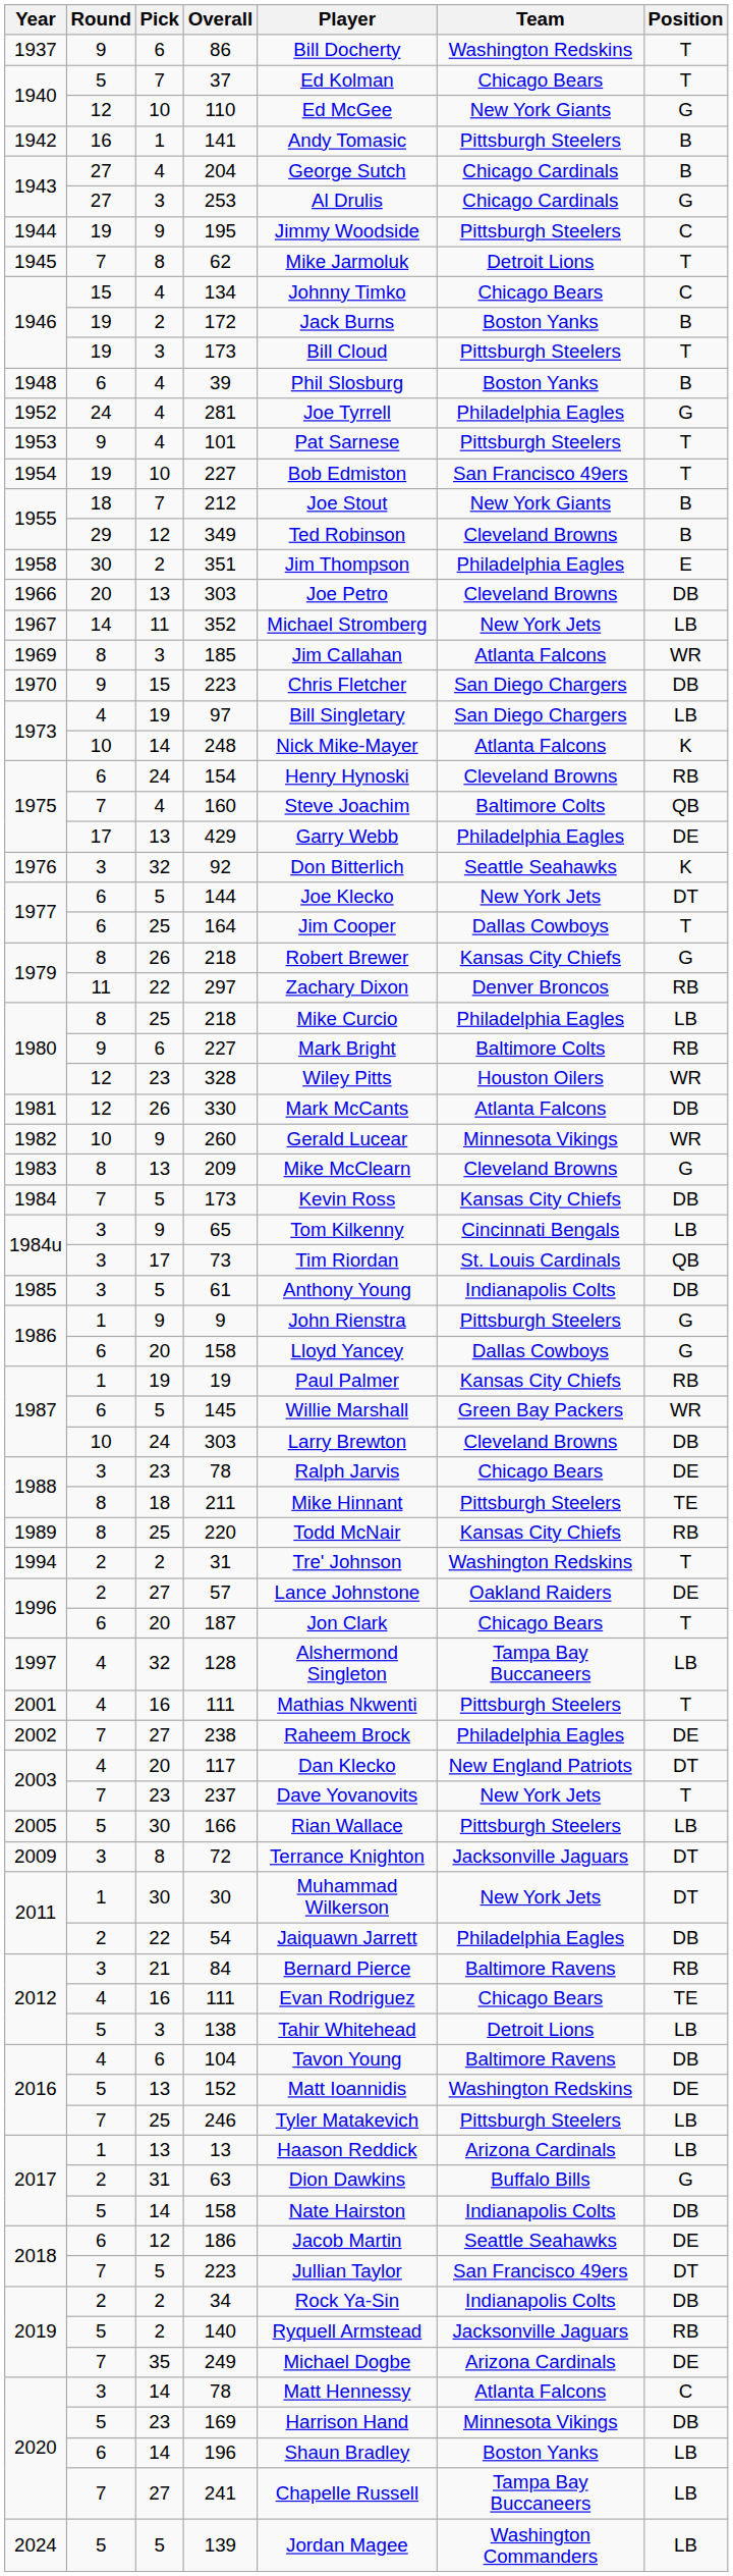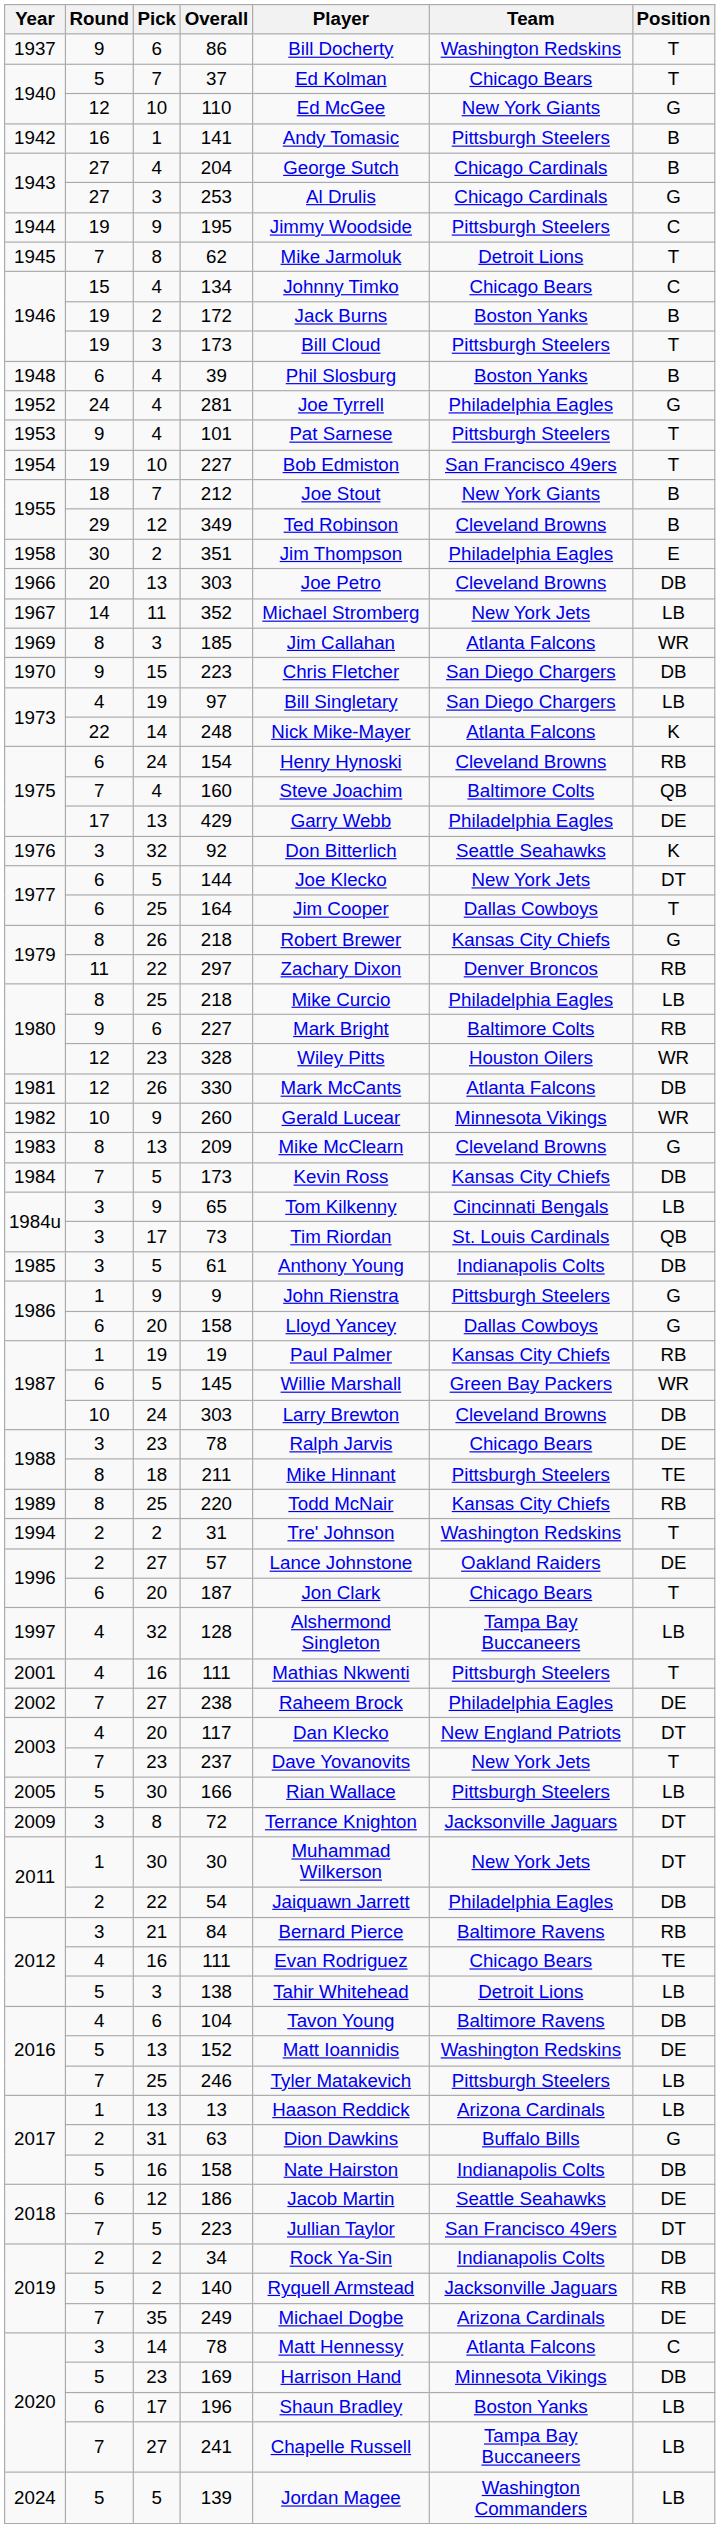 <table class="wikitable sortable" style="text-align: center;">
 <tr>
 <th>Year</th>
 <th>Round</th>
 <th>Pick</th>
 <th>Overall</th>
 <th>Player</th>
 <th>Team</th>
 <th>Position</th>
 </tr>
 <tr>
 <td>1937</td>
 <td>9</td>
 <td>6</td>
 <td>86</td>
 <td><a href='#'>Bill Docherty</a></td>
 <td><a href='#'>Washington Redskins</a></td>
 <td>T</td>
 </tr>
 <tr>
 <td rowspan="2">1940</td>
 <td>5</td>
 <td>7</td>
 <td>37</td>
 <td><a href='#'>Ed Kolman</a></td>
 <td><a href='#'>Chicago Bears</a></td>
 <td>T</td>
 </tr>
 <tr>
 <td>12</td>
 <td>10</td>
 <td>110</td>
 <td><a href='#'>Ed McGee</a></td>
 <td><a href='#'>New York Giants</a></td>
 <td>G</td>
 </tr>
 <tr>
 <td>1942</td>
 <td>16</td>
 <td>1</td>
 <td>141</td>
 <td><a href='#'>Andy Tomasic</a></td>
 <td><a href='#'>Pittsburgh Steelers</a></td>
 <td>B</td>
 </tr>
 <tr>
 <td rowspan="2">1943</td>
 <td>27</td>
 <td>4</td>
 <td>204</td>
 <td><a href='#'>George Sutch</a></td>
 <td><a href='#'>Chicago Cardinals</a></td>
 <td>B</td>
 </tr>
 <tr>
 <td>27</td>
 <td>3</td>
 <td>253</td>
 <td><a href='#'>Al Drulis</a></td>
 <td><a href='#'>Chicago Cardinals</a></td>
 <td>G</td>
 </tr>
 <tr>
 <td>1944</td>
 <td>19</td>
 <td>9</td>
 <td>195</td>
 <td><a href='#'>Jimmy Woodside</a></td>
 <td><a href='#'>Pittsburgh Steelers</a></td>
 <td>C</td>
 </tr>
 <tr>
 <td>1945</td>
 <td>7</td>
 <td>8</td>
 <td>62</td>
 <td><a href='#'>Mike Jarmoluk</a></td>
 <td><a href='#'>Detroit Lions</a></td>
 <td>T</td>
 </tr>
 <tr>
 <td rowspan="3">1946</td>
 <td>15</td>
 <td>4</td>
 <td>134</td>
 <td><a href='#'>Johnny Timko</a></td>
 <td><a href='#'>Chicago Bears</a></td>
 <td>C</td>
 </tr>
 <tr>
 <td>19</td>
 <td>2</td>
 <td>172</td>
 <td><a href='#'>Jack Burns</a></td>
 <td><a href='#'>Boston Yanks</a></td>
 <td>B</td>
 </tr>
 <tr>
 <td>19</td>
 <td>3</td>
 <td>173</td>
 <td><a href='#'>Bill Cloud</a></td>
 <td><a href='#'>Pittsburgh Steelers</a></td>
 <td>T</td>
 </tr>
 <tr>
 <td>1948</td>
 <td>6</td>
 <td>4</td>
 <td>39</td>
 <td><a href='#'>Phil Slosburg</a></td>
 <td><a href='#'>Boston Yanks</a></td>
 <td>B</td>
 </tr>
 <tr>
 <td>1952</td>
 <td>24</td>
 <td>4</td>
 <td>281</td>
 <td><a href='#'>Joe Tyrrell</a></td>
 <td><a href='#'>Philadelphia Eagles</a></td>
 <td>G</td>
 </tr>
 <tr>
 <td>1953</td>
 <td>9</td>
 <td>4</td>
 <td>101</td>
 <td><a href='#'>Pat Sarnese</a></td>
 <td><a href='#'>Pittsburgh Steelers</a></td>
 <td>T</td>
 </tr>
 <tr>
 <td>1954</td>
 <td>19</td>
 <td>10</td>
 <td>227</td>
 <td><a href='#'>Bob Edmiston</a></td>
 <td><a href='#'>San Francisco 49ers</a></td>
 <td>T</td>
 </tr>
 <tr>
 <td rowspan="2">1955</td>
 <td>18</td>
 <td>7</td>
 <td>212</td>
 <td><a href='#'>Joe Stout</a></td>
 <td><a href='#'>New York Giants</a></td>
 <td>B</td>
 </tr>
 <tr>
 <td>29</td>
 <td>12</td>
 <td>349</td>
 <td><a href='#'>Ted Robinson</a></td>
 <td><a href='#'>Cleveland Browns</a></td>
 <td>B</td>
 </tr>
 <tr>
 <td>1958</td>
 <td>30</td>
 <td>2</td>
 <td>351</td>
 <td><a href='#'>Jim Thompson</a></td>
 <td><a href='#'>Philadelphia Eagles</a></td>
 <td>E</td>
 </tr>
 <tr>
 <td>1966</td>
 <td>20</td>
 <td>13</td>
 <td>303</td>
 <td><a href='#'>Joe Petro</a></td>
 <td><a href='#'>Cleveland Browns</a></td>
 <td>DB</td>
 </tr>
 <tr>
 <td>1967</td>
 <td>14</td>
 <td>11</td>
 <td>352</td>
 <td><a href='#'>Michael Stromberg</a></td>
 <td><a href='#'>New York Jets</a></td>
 <td>LB</td>
 </tr>
 <tr>
 <td>1969</td>
 <td>8</td>
 <td>3</td>
 <td>185</td>
 <td><a href='#'>Jim Callahan</a></td>
 <td><a href='#'>Atlanta Falcons</a></td>
 <td>WR</td>
 </tr>
 <tr>
 <td>1970</td>
 <td>9</td>
 <td>15</td>
 <td>223</td>
 <td><a href='#'>Chris Fletcher</a></td>
 <td><a href='#'>San Diego Chargers</a></td>
 <td>DB</td>
 </tr>
 <tr>
 <td rowspan="2">1973</td>
 <td>4</td>
 <td>19</td>
 <td>97</td>
 <td><a href='#'>Bill Singletary</a></td>
 <td><a href='#'>San Diego Chargers</a></td>
 <td>LB</td>
 </tr>
 <tr>
-<td>10</td>
+<td>22</td>
 <td>14</td>
 <td>248</td>
 <td><a href='#'>Nick Mike-Mayer</a></td>
 <td><a href='#'>Atlanta Falcons</a></td>
 <td>K</td>
 </tr>
 <tr>
 <td rowspan="3">1975</td>
 <td>6</td>
 <td>24</td>
 <td>154</td>
 <td><a href='#'>Henry Hynoski</a></td>
 <td><a href='#'>Cleveland Browns</a></td>
 <td>RB</td>
 </tr>
 <tr>
 <td>7</td>
 <td>4</td>
 <td>160</td>
 <td><a href='#'>Steve Joachim</a></td>
 <td><a href='#'>Baltimore Colts</a></td>
 <td>QB</td>
 </tr>
 <tr>
 <td>17</td>
 <td>13</td>
 <td>429</td>
 <td><a href='#'>Garry Webb</a></td>
 <td><a href='#'>Philadelphia Eagles</a></td>
 <td>DE</td>
 </tr>
 <tr>
 <td>1976</td>
 <td>3</td>
 <td>32</td>
 <td>92</td>
 <td><a href='#'>Don Bitterlich</a></td>
 <td><a href='#'>Seattle Seahawks</a></td>
 <td>K</td>
 </tr>
 <tr>
 <td rowspan="2">1977</td>
 <td>6</td>
 <td>5</td>
 <td>144</td>
 <td><a href='#'>Joe Klecko</a></td>
 <td><a href='#'>New York Jets</a></td>
 <td>DT</td>
 </tr>
 <tr>
 <td>6</td>
 <td>25</td>
 <td>164</td>
 <td><a href='#'>Jim Cooper</a></td>
 <td><a href='#'>Dallas Cowboys</a></td>
 <td>T</td>
 </tr>
 <tr>
 <td rowspan="2">1979</td>
 <td>8</td>
 <td>26</td>
 <td>218</td>
 <td><a href='#'>Robert Brewer</a></td>
 <td><a href='#'>Kansas City Chiefs</a></td>
 <td>G</td>
 </tr>
 <tr>
 <td>11</td>
 <td>22</td>
 <td>297</td>
 <td><a href='#'>Zachary Dixon</a></td>
 <td><a href='#'>Denver Broncos</a></td>
 <td>RB</td>
 </tr>
 <tr>
 <td rowspan="3">1980</td>
 <td>8</td>
 <td>25</td>
 <td>218</td>
 <td><a href='#'>Mike Curcio</a></td>
 <td><a href='#'>Philadelphia Eagles</a></td>
 <td>LB</td>
 </tr>
 <tr>
 <td>9</td>
 <td>6</td>
 <td>227</td>
 <td><a href='#'>Mark Bright</a></td>
 <td><a href='#'>Baltimore Colts</a></td>
 <td>RB</td>
 </tr>
 <tr>
 <td>12</td>
 <td>23</td>
 <td>328</td>
 <td><a href='#'>Wiley Pitts</a></td>
 <td><a href='#'>Houston Oilers</a></td>
 <td>WR</td>
 </tr>
 <tr>
 <td>1981</td>
 <td>12</td>
 <td>26</td>
 <td>330</td>
 <td><a href='#'>Mark McCants</a></td>
 <td><a href='#'>Atlanta Falcons</a></td>
 <td>DB</td>
 </tr>
 <tr>
 <td>1982</td>
 <td>10</td>
 <td>9</td>
 <td>260</td>
 <td><a href='#'>Gerald Lucear</a></td>
 <td><a href='#'>Minnesota Vikings</a></td>
 <td>WR</td>
 </tr>
 <tr>
 <td>1983</td>
 <td>8</td>
 <td>13</td>
 <td>209</td>
 <td><a href='#'>Mike McClearn</a></td>
 <td><a href='#'>Cleveland Browns</a></td>
 <td>G</td>
 </tr>
 <tr>
 <td>1984</td>
 <td>7</td>
 <td>5</td>
 <td>173</td>
 <td><a href='#'>Kevin Ross</a></td>
 <td><a href='#'>Kansas City Chiefs</a></td>
 <td>DB</td>
 </tr>
 <tr>
 <td rowspan="2">1984u</td>
 <td>3</td>
 <td>9</td>
 <td>65</td>
 <td><a href='#'>Tom Kilkenny</a></td>
 <td><a href='#'>Cincinnati Bengals</a></td>
 <td>LB</td>
 </tr>
 <tr>
 <td>3</td>
 <td>17</td>
 <td>73</td>
 <td><a href='#'>Tim Riordan</a></td>
 <td><a href='#'>St. Louis Cardinals</a></td>
 <td>QB</td>
 </tr>
 <tr>
 <td>1985</td>
 <td>3</td>
 <td>5</td>
 <td>61</td>
 <td><a href='#'>Anthony Young</a></td>
 <td><a href='#'>Indianapolis Colts</a></td>
 <td>DB</td>
 </tr>
 <tr>
 <td rowspan="2">1986</td>
 <td>1</td>
 <td>9</td>
 <td>9</td>
 <td><a href='#'>John Rienstra</a></td>
 <td><a href='#'>Pittsburgh Steelers</a></td>
 <td>G</td>
 </tr>
 <tr>
 <td>6</td>
 <td>20</td>
 <td>158</td>
 <td><a href='#'>Lloyd Yancey</a></td>
 <td><a href='#'>Dallas Cowboys</a></td>
 <td>G</td>
 </tr>
 <tr>
 <td rowspan="3">1987</td>
 <td>1</td>
 <td>19</td>
 <td>19</td>
 <td><a href='#'>Paul Palmer</a></td>
 <td><a href='#'>Kansas City Chiefs</a></td>
 <td>RB</td>
 </tr>
 <tr>
 <td>6</td>
 <td>5</td>
 <td>145</td>
 <td><a href='#'>Willie Marshall</a></td>
 <td><a href='#'>Green Bay Packers</a></td>
 <td>WR</td>
 </tr>
 <tr>
 <td>10</td>
 <td>24</td>
 <td>303</td>
 <td><a href='#'>Larry Brewton</a></td>
 <td><a href='#'>Cleveland Browns</a></td>
 <td>DB</td>
 </tr>
 <tr>
 <td rowspan="2">1988</td>
 <td>3</td>
 <td>23</td>
 <td>78</td>
 <td><a href='#'>Ralph Jarvis</a></td>
 <td><a href='#'>Chicago Bears</a></td>
 <td>DE</td>
 </tr>
 <tr>
 <td>8</td>
 <td>18</td>
 <td>211</td>
 <td><a href='#'>Mike Hinnant</a></td>
 <td><a href='#'>Pittsburgh Steelers</a></td>
 <td>TE</td>
 </tr>
 <tr>
 <td>1989</td>
 <td>8</td>
 <td>25</td>
 <td>220</td>
 <td><a href='#'>Todd McNair</a></td>
 <td><a href='#'>Kansas City Chiefs</a></td>
 <td>RB</td>
 </tr>
 <tr>
 <td>1994</td>
 <td>2</td>
 <td>2</td>
 <td>31</td>
 <td><a href='#'>Tre' Johnson</a></td>
 <td><a href='#'>Washington Redskins</a></td>
 <td>T</td>
 </tr>
 <tr>
 <td rowspan="2">1996</td>
 <td>2</td>
 <td>27</td>
 <td>57</td>
 <td><a href='#'>Lance Johnstone</a></td>
 <td><a href='#'>Oakland Raiders</a></td>
 <td>DE</td>
 </tr>
 <tr>
 <td>6</td>
 <td>20</td>
 <td>187</td>
 <td><a href='#'>Jon Clark</a></td>
 <td><a href='#'>Chicago Bears</a></td>
 <td>T</td>
 </tr>
 <tr>
 <td>1997</td>
 <td>4</td>
 <td>32</td>
 <td>128</td>
 <td><a href='#'>Alshermond Singleton</a></td>
 <td><a href='#'>Tampa Bay Buccaneers</a></td>
 <td>LB</td>
 </tr>
 <tr>
 <td>2001</td>
 <td>4</td>
 <td>16</td>
 <td>111</td>
 <td><a href='#'>Mathias Nkwenti</a></td>
 <td><a href='#'>Pittsburgh Steelers</a></td>
 <td>T</td>
 </tr>
 <tr>
 <td>2002</td>
 <td>7</td>
 <td>27</td>
 <td>238</td>
 <td><a href='#'>Raheem Brock</a></td>
 <td><a href='#'>Philadelphia Eagles</a></td>
 <td>DE</td>
 </tr>
 <tr>
 <td rowspan="2">2003</td>
 <td>4</td>
 <td>20</td>
 <td>117</td>
 <td><a href='#'>Dan Klecko</a></td>
 <td><a href='#'>New England Patriots</a></td>
 <td>DT</td>
 </tr>
 <tr>
 <td>7</td>
 <td>23</td>
 <td>237</td>
 <td><a href='#'>Dave Yovanovits</a></td>
 <td><a href='#'>New York Jets</a></td>
 <td>T</td>
 </tr>
 <tr>
 <td>2005</td>
 <td>5</td>
 <td>30</td>
 <td>166</td>
 <td><a href='#'>Rian Wallace</a></td>
 <td><a href='#'>Pittsburgh Steelers</a></td>
 <td>LB</td>
 </tr>
 <tr>
 <td>2009</td>
 <td>3</td>
 <td>8</td>
 <td>72</td>
 <td><a href='#'>Terrance Knighton</a></td>
 <td><a href='#'>Jacksonville Jaguars</a></td>
 <td>DT</td>
 </tr>
 <tr>
 <td rowspan="2">2011</td>
 <td>1</td>
 <td>30</td>
 <td>30</td>
 <td><a href='#'>Muhammad Wilkerson</a></td>
 <td><a href='#'>New York Jets</a></td>
 <td>DT</td>
 </tr>
 <tr>
 <td>2</td>
 <td>22</td>
 <td>54</td>
 <td><a href='#'>Jaiquawn Jarrett</a></td>
 <td><a href='#'>Philadelphia Eagles</a></td>
 <td>DB</td>
 </tr>
 <tr>
 <td rowspan="3">2012</td>
 <td>3</td>
 <td>21</td>
 <td>84</td>
 <td><a href='#'>Bernard Pierce</a></td>
 <td><a href='#'>Baltimore Ravens</a></td>
 <td>RB</td>
 </tr>
 <tr>
 <td>4</td>
 <td>16</td>
 <td>111</td>
 <td><a href='#'>Evan Rodriguez</a></td>
 <td><a href='#'>Chicago Bears</a></td>
 <td>TE</td>
 </tr>
 <tr>
 <td>5</td>
 <td>3</td>
 <td>138</td>
 <td><a href='#'>Tahir Whitehead</a></td>
 <td><a href='#'>Detroit Lions</a></td>
 <td>LB</td>
 </tr>
 <tr>
 <td rowspan="3">2016</td>
 <td>4</td>
 <td>6</td>
 <td>104</td>
 <td><a href='#'>Tavon Young</a></td>
 <td><a href='#'>Baltimore Ravens</a></td>
 <td>DB</td>
 </tr>
 <tr>
 <td>5</td>
 <td>13</td>
 <td>152</td>
 <td><a href='#'>Matt Ioannidis</a></td>
 <td><a href='#'>Washington Redskins</a></td>
 <td>DE</td>
 </tr>
 <tr>
 <td>7</td>
 <td>25</td>
 <td>246</td>
 <td><a href='#'>Tyler Matakevich</a></td>
 <td><a href='#'>Pittsburgh Steelers</a></td>
 <td>LB</td>
 </tr>
 <tr>
 <td rowspan="3">2017</td>
 <td>1</td>
 <td>13</td>
 <td>13</td>
 <td><a href='#'>Haason Reddick</a></td>
 <td><a href='#'>Arizona Cardinals</a></td>
 <td>LB</td>
 </tr>
 <tr>
 <td>2</td>
 <td>31</td>
 <td>63</td>
 <td><a href='#'>Dion Dawkins</a></td>
 <td><a href='#'>Buffalo Bills</a></td>
 <td>G</td>
 </tr>
 <tr>
 <td>5</td>
-<td>14</td>
+<td>16</td>
 <td>158</td>
 <td><a href='#'>Nate Hairston</a></td>
 <td><a href='#'>Indianapolis Colts</a></td>
 <td>DB</td>
 </tr>
 <tr>
 <td rowspan="2">2018</td>
 <td>6</td>
 <td>12</td>
 <td>186</td>
 <td><a href='#'>Jacob Martin</a></td>
 <td><a href='#'>Seattle Seahawks</a></td>
 <td>DE</td>
 </tr>
 <tr>
 <td>7</td>
 <td>5</td>
 <td>223</td>
 <td><a href='#'>Jullian Taylor</a></td>
 <td><a href='#'>San Francisco 49ers</a></td>
 <td>DT</td>
 </tr>
 <tr>
 <td rowspan="3">2019</td>
 <td>2</td>
 <td>2</td>
 <td>34</td>
 <td><a href='#'>Rock Ya-Sin</a></td>
 <td><a href='#'>Indianapolis Colts</a></td>
 <td>DB</td>
 </tr>
 <tr>
 <td>5</td>
 <td>2</td>
 <td>140</td>
 <td><a href='#'>Ryquell Armstead</a></td>
 <td><a href='#'>Jacksonville Jaguars</a></td>
 <td>RB</td>
 </tr>
 <tr>
 <td>7</td>
 <td>35</td>
 <td>249</td>
 <td><a href='#'>Michael Dogbe</a></td>
 <td><a href='#'>Arizona Cardinals</a></td>
 <td>DE</td>
 </tr>
 <tr>
 <td rowspan="4">2020</td>
 <td>3</td>
 <td>14</td>
 <td>78</td>
 <td><a href='#'>Matt Hennessy</a></td>
 <td><a href='#'>Atlanta Falcons</a></td>
 <td>C</td>
 </tr>
 <tr>
 <td>5</td>
 <td>23</td>
 <td>169</td>
 <td><a href='#'>Harrison Hand</a></td>
 <td><a href='#'>Minnesota Vikings</a></td>
 <td>DB</td>
 </tr>
 <tr>
 <td>6</td>
-<td>14</td>
+<td>17</td>
 <td>196</td>
 <td><a href='#'>Shaun Bradley</a></td>
 <td><a href='#'>Boston Yanks</a></td>
 <td>LB</td>
 </tr>
 <tr>
 <td>7</td>
 <td>27</td>
 <td>241</td>
 <td><a href='#'>Chapelle Russell</a></td>
 <td><a href='#'>Tampa Bay Buccaneers</a></td>
 <td>LB</td>
 </tr>
 <tr>
 <td>2024</td>
 <td>5</td>
 <td>5</td>
 <td>139</td>
 <td><a href='#'>Jordan Magee</a></td>
 <td><a href='#'>Washington Commanders</a></td>
 <td>LB</td>
 </tr>
 <tr>
 </tr>
 </table>
